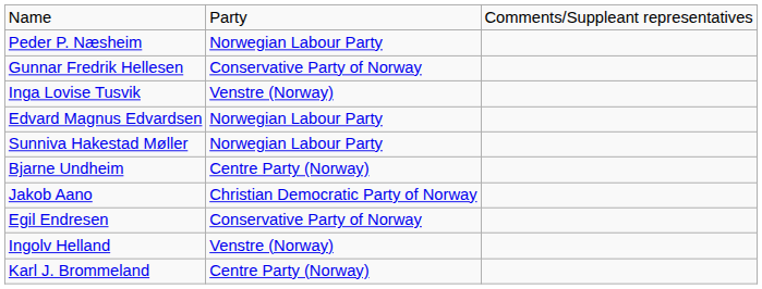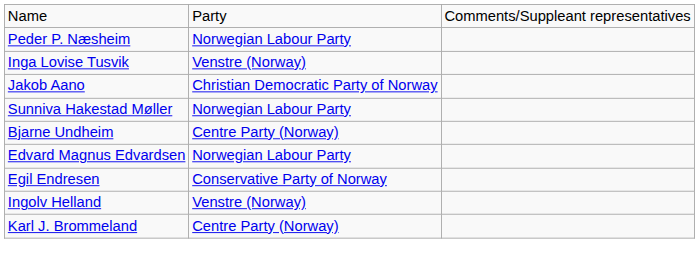 <table class="wikitable">
 <tr>
 <td>Name</td>
 <td>Party</td>
 <td>Comments/Suppleant representatives</td>
 </tr>
 <tr>
 <td><a href='#'>Peder P. Næsheim</a></td>
 <td><a href='#'>Norwegian Labour Party</a></td>
 <td></td>
 </tr>
 <tr>
-<td><a href='#'>Gunnar Fredrik Hellesen</a></td>
-<td><a href='#'>Conservative Party of Norway</a></td>
-<td></td>
-</tr>
-<tr>
 <td><a href='#'>Inga Lovise Tusvik</a></td>
 <td><a href='#'>Venstre (Norway)</a></td>
 <td></td>
 </tr>
 <tr>
-<td><a href='#'>Edvard Magnus Edvardsen</a></td>
-<td><a href='#'>Norwegian Labour Party</a></td>
+<td><a href='#'>Jakob Aano</a></td>
+<td><a href='#'>Christian Democratic Party of Norway</a></td>
 <td></td>
 </tr>
 <tr>
 <td><a href='#'>Sunniva Hakestad Møller</a></td>
 <td><a href='#'>Norwegian Labour Party</a></td>
 <td></td>
 </tr>
 <tr>
 <td><a href='#'>Bjarne Undheim</a></td>
 <td><a href='#'>Centre Party (Norway)</a></td>
 <td></td>
 </tr>
 <tr>
-<td><a href='#'>Jakob Aano</a></td>
-<td><a href='#'>Christian Democratic Party of Norway</a></td>
+<td><a href='#'>Edvard Magnus Edvardsen</a></td>
+<td><a href='#'>Norwegian Labour Party</a></td>
 <td></td>
 </tr>
 <tr>
 <td><a href='#'>Egil Endresen</a></td>
 <td><a href='#'>Conservative Party of Norway</a></td>
 <td></td>
 </tr>
 <tr>
 <td><a href='#'>Ingolv Helland</a></td>
 <td><a href='#'>Venstre (Norway)</a></td>
 <td></td>
 </tr>
 <tr>
 <td><a href='#'>Karl J. Brommeland</a></td>
 <td><a href='#'>Centre Party (Norway)</a></td>
 <td></td>
 </tr>
 </table>
